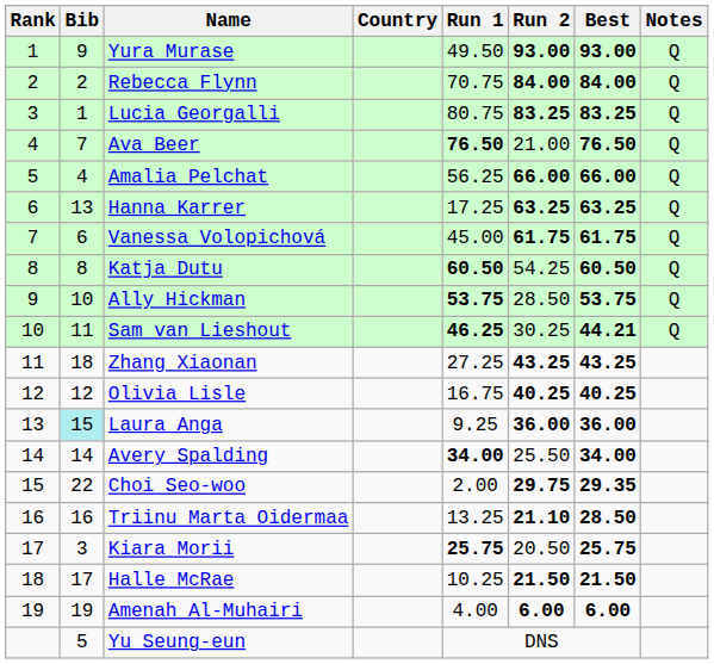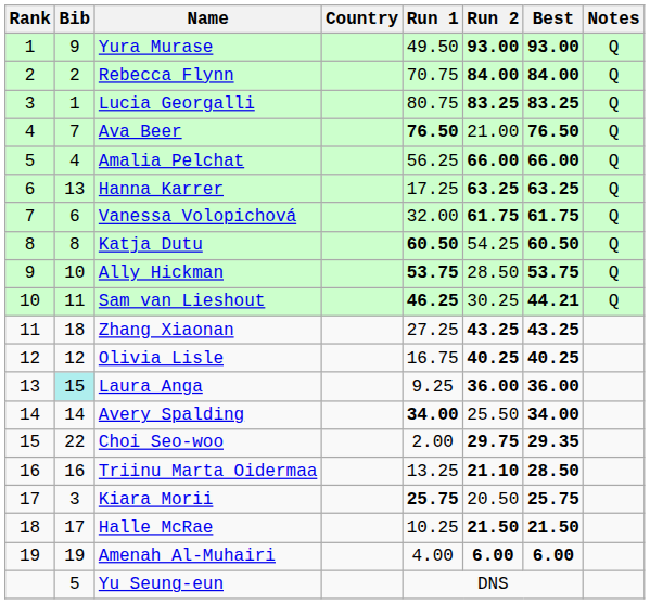 <table class="wikitable sortable" style="text-align:center">
 <tr>
 <th>Rank</th>
 <th>Bib</th>
 <th>Name</th>
 <th>Country</th>
 <th>Run 1</th>
 <th>Run 2</th>
 <th>Best</th>
 <th>Notes</th>
 </tr>
 <tr bgcolor=ccffcc>
 <td>1</td>
 <td>9</td>
 <td align=left><a href='#'>Yura Murase</a></td>
 <td align=left></td>
 <td>49.50</td>
 <td><strong>93.00</strong></td>
 <td><strong>93.00</strong></td>
 <td>Q</td>
 </tr>
 <tr bgcolor=ccffcc>
 <td>2</td>
 <td>2</td>
 <td align=left><a href='#'>Rebecca Flynn</a></td>
 <td align=left></td>
 <td>70.75</td>
 <td><strong>84.00</strong></td>
 <td><strong>84.00</strong></td>
 <td>Q</td>
 </tr>
 <tr bgcolor=ccffcc>
 <td>3</td>
 <td>1</td>
 <td align=left><a href='#'>Lucia Georgalli</a></td>
 <td align=left></td>
 <td>80.75</td>
 <td><strong>83.25</strong></td>
 <td><strong>83.25</strong></td>
 <td>Q</td>
 </tr>
 <tr bgcolor=ccffcc>
 <td>4</td>
 <td>7</td>
 <td align=left><a href='#'>Ava Beer</a></td>
 <td align=left></td>
 <td><strong>76.50</strong></td>
 <td>21.00</td>
 <td><strong>76.50</strong></td>
 <td>Q</td>
 </tr>
 <tr bgcolor=ccffcc>
 <td>5</td>
 <td>4</td>
 <td align=left><a href='#'>Amalia Pelchat</a></td>
 <td align=left></td>
 <td>56.25</td>
 <td><strong>66.00</strong></td>
 <td><strong>66.00</strong></td>
 <td>Q</td>
 </tr>
 <tr bgcolor=ccffcc>
 <td>6</td>
 <td>13</td>
 <td align=left><a href='#'>Hanna Karrer</a></td>
 <td align=left></td>
 <td>17.25</td>
 <td><strong>63.25</strong></td>
 <td><strong>63.25</strong></td>
 <td>Q</td>
 </tr>
 <tr bgcolor=ccffcc>
 <td>7</td>
 <td>6</td>
 <td align=left><a href='#'>Vanessa Volopichová</a></td>
 <td align=left></td>
-<td>45.00</td>
+<td>32.00</td>
 <td><strong>61.75</strong></td>
 <td><strong>61.75</strong></td>
 <td>Q</td>
 </tr>
 <tr bgcolor=ccffcc>
 <td>8</td>
 <td>8</td>
 <td align=left><a href='#'>Katja Dutu</a></td>
 <td align=left></td>
 <td><strong>60.50</strong></td>
 <td>54.25</td>
 <td><strong>60.50</strong></td>
 <td>Q</td>
 </tr>
 <tr bgcolor=ccffcc>
 <td>9</td>
 <td>10</td>
 <td align=left><a href='#'>Ally Hickman</a></td>
 <td align=left></td>
 <td><strong>53.75</strong></td>
 <td>28.50</td>
 <td><strong>53.75</strong></td>
 <td>Q</td>
 </tr>
 <tr bgcolor=ccffcc>
 <td>10</td>
 <td>11</td>
 <td align=left><a href='#'>Sam van Lieshout</a></td>
 <td align=left></td>
 <td><strong>46.25</strong></td>
 <td>30.25</td>
 <td><strong>44.21</strong></td>
 <td>Q</td>
 </tr>
 <tr>
 <td>11</td>
 <td>18</td>
 <td align=left><a href='#'>Zhang Xiaonan</a></td>
 <td align=left></td>
 <td>27.25</td>
 <td><strong>43.25</strong></td>
 <td><strong>43.25</strong></td>
 <td></td>
 </tr>
 <tr>
 <td>12</td>
 <td>12</td>
 <td align=left><a href='#'>Olivia Lisle</a></td>
 <td align=left></td>
 <td>16.75</td>
 <td><strong>40.25</strong></td>
 <td><strong>40.25</strong></td>
 <td></td>
 </tr>
 <tr>
 <td>13</td>
 <td style="background: paleturquoise;">15</td>
 <td align=left><a href='#'>Laura Anga</a></td>
 <td align=left></td>
 <td>9.25</td>
 <td><strong>36.00</strong></td>
 <td><strong>36.00</strong></td>
 <td></td>
 </tr>
 <tr>
 <td>14</td>
 <td>14</td>
 <td align=left><a href='#'>Avery Spalding</a></td>
 <td align=left></td>
 <td><strong>34.00</strong></td>
 <td>25.50</td>
 <td><strong>34.00</strong></td>
 <td></td>
 </tr>
 <tr>
 <td>15</td>
 <td>22</td>
 <td align=left><a href='#'>Choi Seo-woo</a></td>
 <td align=left></td>
 <td>2.00</td>
 <td><strong>29.75</strong></td>
 <td><strong>29.35</strong></td>
 <td></td>
 </tr>
 <tr>
 <td>16</td>
 <td>16</td>
 <td align=left><a href='#'>Triinu Marta Oidermaa</a></td>
 <td align=left></td>
 <td>13.25</td>
 <td><strong>21.10</strong></td>
 <td><strong>28.50</strong></td>
 <td></td>
 </tr>
 <tr>
 <td>17</td>
 <td>3</td>
 <td align=left><a href='#'>Kiara Morii</a></td>
 <td align=left></td>
 <td><strong>25.75</strong></td>
 <td>20.50</td>
 <td><strong>25.75</strong></td>
 <td></td>
 </tr>
 <tr>
 <td>18</td>
 <td>17</td>
 <td align=left><a href='#'>Halle McRae</a></td>
 <td align=left></td>
 <td>10.25</td>
 <td><strong>21.50</strong></td>
 <td><strong>21.50</strong></td>
 <td></td>
 </tr>
 <tr>
 <td>19</td>
 <td>19</td>
 <td align=left><a href='#'>Amenah Al-Muhairi</a></td>
 <td align=left></td>
 <td>4.00</td>
 <td><strong>6.00</strong></td>
 <td><strong>6.00</strong></td>
 <td></td>
 </tr>
 <tr>
 <td></td>
 <td>5</td>
 <td align=left><a href='#'>Yu Seung-eun</a></td>
 <td align=left></td>
 <td colspan=3>DNS</td>
 </tr>
 </table>
